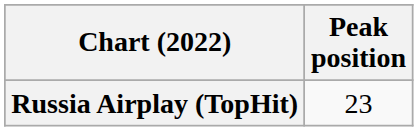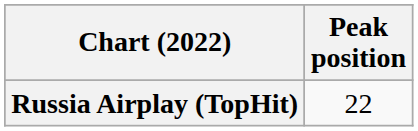 <table class="wikitable plainrowheaders" style="text-align:center">
 <tr>
 <th scope="col">Chart (2022)</th>
 <th scope="col">Peak<br>position</th>
 </tr>
 <tr>
 <th scope="row">Russia Airplay (TopHit)</th>
-<td>23</td>
+<td>22</td>
 </tr>
 </table>
